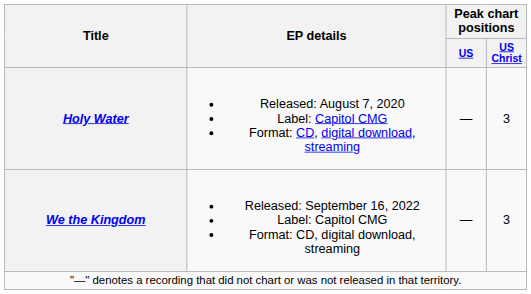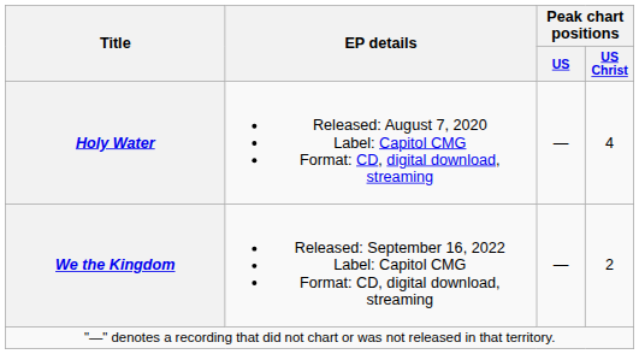 <table class="wikitable plainrowheaders" style="text-align:center;">
 <tr>
 <th scope="col" rowspan="2" style="width:14em;">Title</th>
 <th scope="col" rowspan="2" style="width:20em;">EP details</th>
 <th colspan="2">Peak chart positions</th>
 </tr>
 <tr style="font-size:smaller;">
 <th width="45"><a href='#'>US</a><br></th>
 <th width="45"><a href='#'>US<br>Christ</a><br></th>
 </tr>
 <tr>
 <th scope="row"><em><a href='#'>Holy Water</a></em></th>
 <td><br><ul><li>Released: August 7, 2020</li><li>Label: <a href='#'>Capitol CMG</a></li><li>Format: <a href='#'>CD</a>, <a href='#'>digital download</a>, <a href='#'>streaming</a></li></ul></td>
 <td>—</td>
-<td>3</td>
+<td>4</td>
 </tr>
 <tr>
 <th scope="row"><em><a href='#'>We the Kingdom</a></em></th>
 <td><br><ul><li>Released: September 16, 2022</li><li>Label: Capitol CMG</li><li>Format: CD, digital download, streaming</li></ul></td>
 <td>—</td>
-<td>3</td>
+<td>2</td>
 </tr>
 <tr>
 <td colspan="4" style="font-size:90%">"—" denotes a recording that did not chart or was not released in that territory.</td>
 </tr>
 </table>
